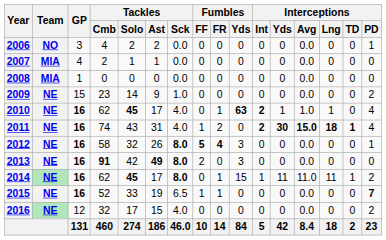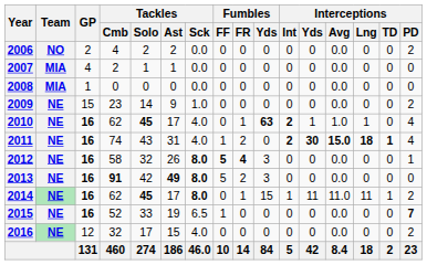 <table class="wikitable" style="text-align:center;">
 <tr>
 <th rowspan="2">Year</th>
 <th rowspan="2">Team</th>
 <th rowspan="2">GP</th>
 <th colspan="4">Tackles</th>
 <th colspan="3">Fumbles</th>
 <th colspan="6">Interceptions</th>
 </tr>
 <tr>
 <th>Cmb</th>
 <th>Solo</th>
 <th>Ast</th>
 <th>Sck</th>
 <th>FF</th>
 <th>FR</th>
 <th>Yds</th>
 <th>Int</th>
 <th>Yds</th>
 <th>Avg</th>
 <th>Lng</th>
 <th>TD</th>
 <th>PD</th>
 </tr>
 <tr>
 <th><a href='#'>2006</a></th>
 <th><a href='#'>NO</a></th>
-<td>3</td>
+<td>2</td>
 <td>4</td>
 <td>2</td>
 <td>2</td>
 <td>0.0</td>
 <td>0</td>
 <td>0</td>
 <td>0</td>
 <td>0</td>
 <td>0</td>
 <td>0.0</td>
 <td>0</td>
 <td>0</td>
-<td>1</td>
+<td>2</td>
 </tr>
 <tr>
 <th><a href='#'>2007</a></th>
 <th><a href='#'>MIA</a></th>
 <td>4</td>
 <td>2</td>
 <td>1</td>
 <td>1</td>
 <td>0.0</td>
 <td>0</td>
 <td>0</td>
 <td>0</td>
 <td>0</td>
 <td>0</td>
 <td>0.0</td>
 <td>0</td>
 <td>0</td>
 <td>0</td>
 </tr>
 <tr>
 <th><a href='#'>2008</a></th>
 <th><a href='#'>MIA</a></th>
 <td>1</td>
 <td>0</td>
 <td>0</td>
 <td>0</td>
 <td>0.0</td>
 <td>0</td>
 <td>0</td>
 <td>0</td>
 <td>0</td>
 <td>0</td>
 <td>0.0</td>
 <td>0</td>
 <td>0</td>
 <td>0</td>
 </tr>
 <tr>
 <th><a href='#'>2009</a></th>
 <th><a href='#'>NE</a></th>
 <td>15</td>
 <td>23</td>
 <td>14</td>
 <td>9</td>
 <td>1.0</td>
 <td>0</td>
 <td>0</td>
 <td>0</td>
 <td>0</td>
 <td>0</td>
 <td>0.0</td>
 <td>0</td>
 <td>0</td>
 <td>2</td>
 </tr>
 <tr>
 <th><a href='#'>2010</a></th>
 <th><a href='#'>NE</a></th>
 <td><strong>16</strong></td>
 <td>62</td>
 <td><strong>45</strong></td>
 <td>17</td>
 <td>4.0</td>
 <td>0</td>
 <td>1</td>
 <td><strong>63</strong></td>
 <td><strong>2</strong></td>
 <td>1</td>
 <td>1.0</td>
 <td>1</td>
 <td>0</td>
 <td>4</td>
 </tr>
 <tr>
 <th><a href='#'>2011</a></th>
 <th><a href='#'>NE</a></th>
 <td><strong>16</strong></td>
 <td>74</td>
 <td>43</td>
 <td>31</td>
 <td>4.0</td>
 <td>1</td>
 <td>2</td>
 <td>0</td>
 <td><strong>2</strong></td>
 <td><strong>30</strong></td>
 <td><strong>15.0</strong></td>
 <td><strong>18</strong></td>
 <td><strong>1</strong></td>
 <td>4</td>
 </tr>
 <tr>
 <th><a href='#'>2012</a></th>
 <th><a href='#'>NE</a></th>
 <td><strong>16</strong></td>
 <td>58</td>
 <td>32</td>
 <td>26</td>
 <td><strong>8.0</strong></td>
 <td><strong>5</strong></td>
 <td><strong>4</strong></td>
 <td>3</td>
 <td>0</td>
 <td>0</td>
 <td>0.0</td>
 <td>0</td>
 <td>0</td>
 <td>1</td>
 </tr>
 <tr>
 <th><a href='#'>2013</a></th>
 <th><a href='#'>NE</a></th>
 <td><strong>16</strong></td>
 <td><strong>91</strong></td>
 <td>42</td>
 <td><strong>49</strong></td>
 <td><strong>8.0</strong></td>
+<td>5</td>
 <td>2</td>
-<td>0</td>
 <td>3</td>
 <td>0</td>
 <td>0</td>
 <td>0.0</td>
 <td>0</td>
 <td>0</td>
 <td>0</td>
 </tr>
 <tr>
 <th><a href='#'>2014</a></th>
 <th style="background:#afe6ba; width:3em;"><a href='#'>NE</a></th>
 <td><strong>16</strong></td>
 <td>62</td>
 <td><strong>45</strong></td>
 <td>17</td>
 <td><strong>8.0</strong></td>
 <td>0</td>
 <td>1</td>
 <td>15</td>
 <td>1</td>
 <td>11</td>
 <td>11.0</td>
 <td>11</td>
 <td>1</td>
 <td>2</td>
 </tr>
 <tr>
 <th><a href='#'>2015</a></th>
 <th><a href='#'>NE</a></th>
 <td><strong>16</strong></td>
 <td>52</td>
 <td>33</td>
 <td>19</td>
 <td>6.5</td>
 <td>1</td>
-<td>1</td>
+<td>0</td>
 <td>0</td>
 <td>0</td>
 <td>0</td>
 <td>0.0</td>
 <td>0</td>
 <td>0</td>
 <td><strong>7</strong></td>
 </tr>
 <tr>
 <th><a href='#'>2016</a></th>
 <th style="background:#afe6ba; width:3em;"><a href='#'>NE</a></th>
 <td>12</td>
 <td>32</td>
 <td>17</td>
 <td>15</td>
 <td>4.0</td>
 <td>0</td>
 <td>0</td>
 <td>0</td>
 <td>0</td>
 <td>0</td>
 <td>0.0</td>
 <td>0</td>
 <td>0</td>
 <td>2</td>
 </tr>
 <tr>
 <th colspan="2"></th>
 <th>131</th>
 <th>460</th>
 <th>274</th>
 <th>186</th>
 <th>46.0</th>
 <th>10</th>
 <th>14</th>
 <th>84</th>
 <th>5</th>
 <th>42</th>
 <th>8.4</th>
 <th>18</th>
 <th>2</th>
 <th>23</th>
 </tr>
 </table>
